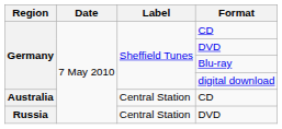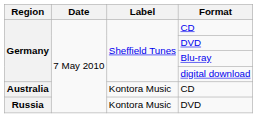 <table class="wikitable plainrowheaders">
 <tr>
 <th scope="col">Region</th>
 <th scope="col">Date</th>
 <th scope="col">Label</th>
 <th scope="col">Format</th>
 </tr>
 <tr>
 <th scope="row" rowspan="4">Germany</th>
 <td rowspan="6">7 May 2010</td>
 <td rowspan="4"><a href='#'>Sheffield Tunes</a></td>
 <td><a href='#'>CD</a></td>
 </tr>
 <tr>
 <td><a href='#'>DVD</a></td>
 </tr>
 <tr>
 <td><a href='#'>Blu-ray</a></td>
 </tr>
 <tr>
 <td><a href='#'>digital download</a></td>
 </tr>
 <tr>
 <th scope="row">Australia</th>
-<td>Central Station</td>
+<td>Kontora Music</td>
 <td>CD</td>
 </tr>
 <tr>
 <th scope="row">Russia</th>
-<td>Central Station</td>
+<td>Kontora Music</td>
 <td>DVD</td>
 </tr>
 </table>
